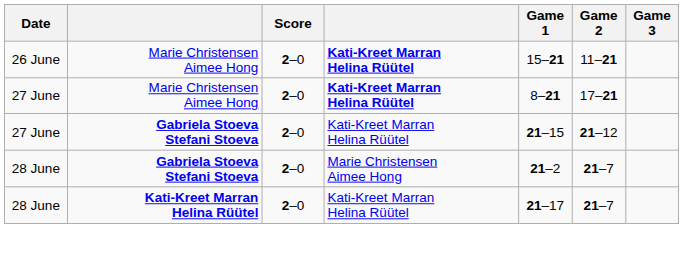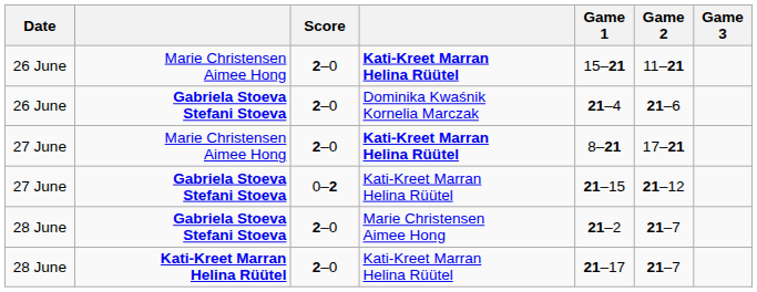 <table class="wikitable" style="text-align: center; font-size:90% ">
 <tr>
 <th width="60">Date</th>
 <th align="right" width="200"></th>
 <th width="60">Score</th>
 <th align="left" width="200"></th>
 <th width="50">Game 1</th>
 <th width="50">Game 2</th>
 <th width="50">Game 3</th>
 </tr>
 <tr>
 <td>26 June</td>
 <td align="right"><a href='#'>Marie Christensen</a> <br><a href='#'>Aimee Hong</a> </td>
 <td align="center"><strong>2</strong>–0</td>
 <td align="left"><strong> <a href='#'>Kati-Kreet Marran</a><br> <a href='#'>Helina Rüütel</a></strong></td>
 <td>15–<strong>21</strong></td>
 <td>11–<strong>21</strong></td>
 <td></td>
 </tr>
 <tr>
+<td>26 June</td>
+<td align="right"><strong><a href='#'>Gabriela Stoeva</a> <br><a href='#'>Stefani Stoeva</a> </strong></td>
+<td align="center"><strong>2</strong>–0</td>
+<td align="left"> <a href='#'>Dominika Kwaśnik</a><br> <a href='#'>Kornelia Marczak</a></td>
+<td><strong>21</strong>–4</td>
+<td><strong>21</strong>–6</td>
+<td></td>
+</tr>
+<tr>
 <td>27 June</td>
 <td align="right"><a href='#'>Marie Christensen</a> <br><a href='#'>Aimee Hong</a> </td>
 <td align="center"><strong>2</strong>–0</td>
 <td align="left"><strong> <a href='#'>Kati-Kreet Marran</a><br> <a href='#'>Helina Rüütel</a></strong></td>
 <td>8–<strong>21</strong></td>
 <td>17–<strong>21</strong></td>
 <td></td>
 </tr>
 <tr>
 <td>27 June</td>
 <td align="right"><strong><a href='#'>Gabriela Stoeva</a> <br><a href='#'>Stefani Stoeva</a> </strong></td>
-<td align="center"><strong>2</strong>–0</td>
+<td align="center">0–<strong>2</strong></td>
 <td align="left"> <a href='#'>Kati-Kreet Marran</a><br> <a href='#'>Helina Rüütel</a></td>
 <td><strong>21</strong>–15</td>
 <td><strong>21</strong>–12</td>
 <td></td>
 </tr>
 <tr>
 <td>28 June</td>
 <td align="right"><strong><a href='#'>Gabriela Stoeva</a> <br><a href='#'>Stefani Stoeva</a> </strong></td>
 <td align="center"><strong>2</strong>–0</td>
 <td align="left"> <a href='#'>Marie Christensen</a><br> <a href='#'>Aimee Hong</a></td>
 <td><strong>21</strong>–2</td>
 <td><strong>21</strong>–7</td>
 <td></td>
 </tr>
 <tr>
 <td>28 June</td>
 <td align="right"><strong><a href='#'>Kati-Kreet Marran</a> <br><a href='#'>Helina Rüütel</a> </strong></td>
 <td align="center"><strong>2</strong>–0</td>
 <td align="left"> <a href='#'>Kati-Kreet Marran</a><br> <a href='#'>Helina Rüütel</a></td>
 <td><strong>21</strong>–17</td>
 <td><strong>21</strong>–7</td>
 <td></td>
 </tr>
 </table>
